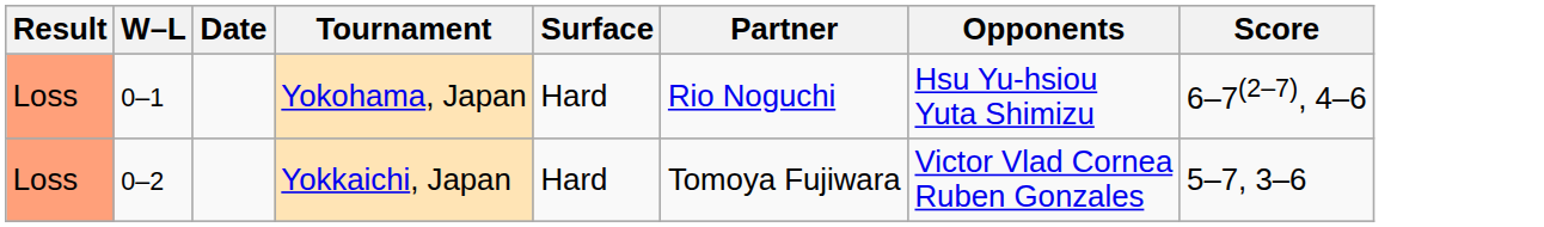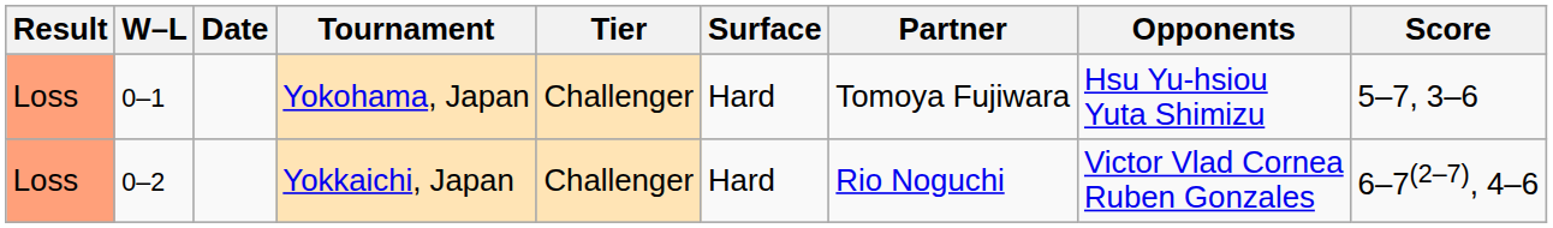 <table class="sortable wikitable">
 <tr>
 <th>Result</th>
 <th class="unsortable">W–L</th>
 <th>Date</th>
 <th>Tournament</th>
+<th>Tier</th>
 <th>Surface</th>
 <th>Partner</th>
 <th>Opponents</th>
 <th class="unsortable">Score</th>
 </tr>
 <tr>
 <td bgcolor=FFA07A>Loss</td>
 <td><small>0–1</small></td>
 <td><a href='#'></a></td>
 <td style="background:moccasin;"><a href='#'>Yokohama</a>, Japan</td>
+<td style="background:moccasin;">Challenger</td>
 <td>Hard</td>
-<td> <a href='#'>Rio Noguchi</a></td>
+<td> Tomoya Fujiwara</td>
 <td> <a href='#'>Hsu Yu-hsiou</a><br> <a href='#'>Yuta Shimizu</a></td>
-<td>6–7<sup>(2–7)</sup>, 4–6</td>
+<td>5–7, 3–6</td>
 </tr>
 <tr>
 <td bgcolor=FFA07A>Loss</td>
 <td><small>0–2</small></td>
 <td><a href='#'></a></td>
 <td style="background:moccasin;"><a href='#'>Yokkaichi</a>, Japan</td>
+<td style="background:moccasin;">Challenger</td>
 <td>Hard</td>
-<td> Tomoya Fujiwara</td>
+<td> <a href='#'>Rio Noguchi</a></td>
 <td> <a href='#'>Victor Vlad Cornea</a><br> <a href='#'>Ruben Gonzales</a></td>
-<td>5–7, 3–6</td>
+<td>6–7<sup>(2–7)</sup>, 4–6</td>
 </tr>
 </table>
